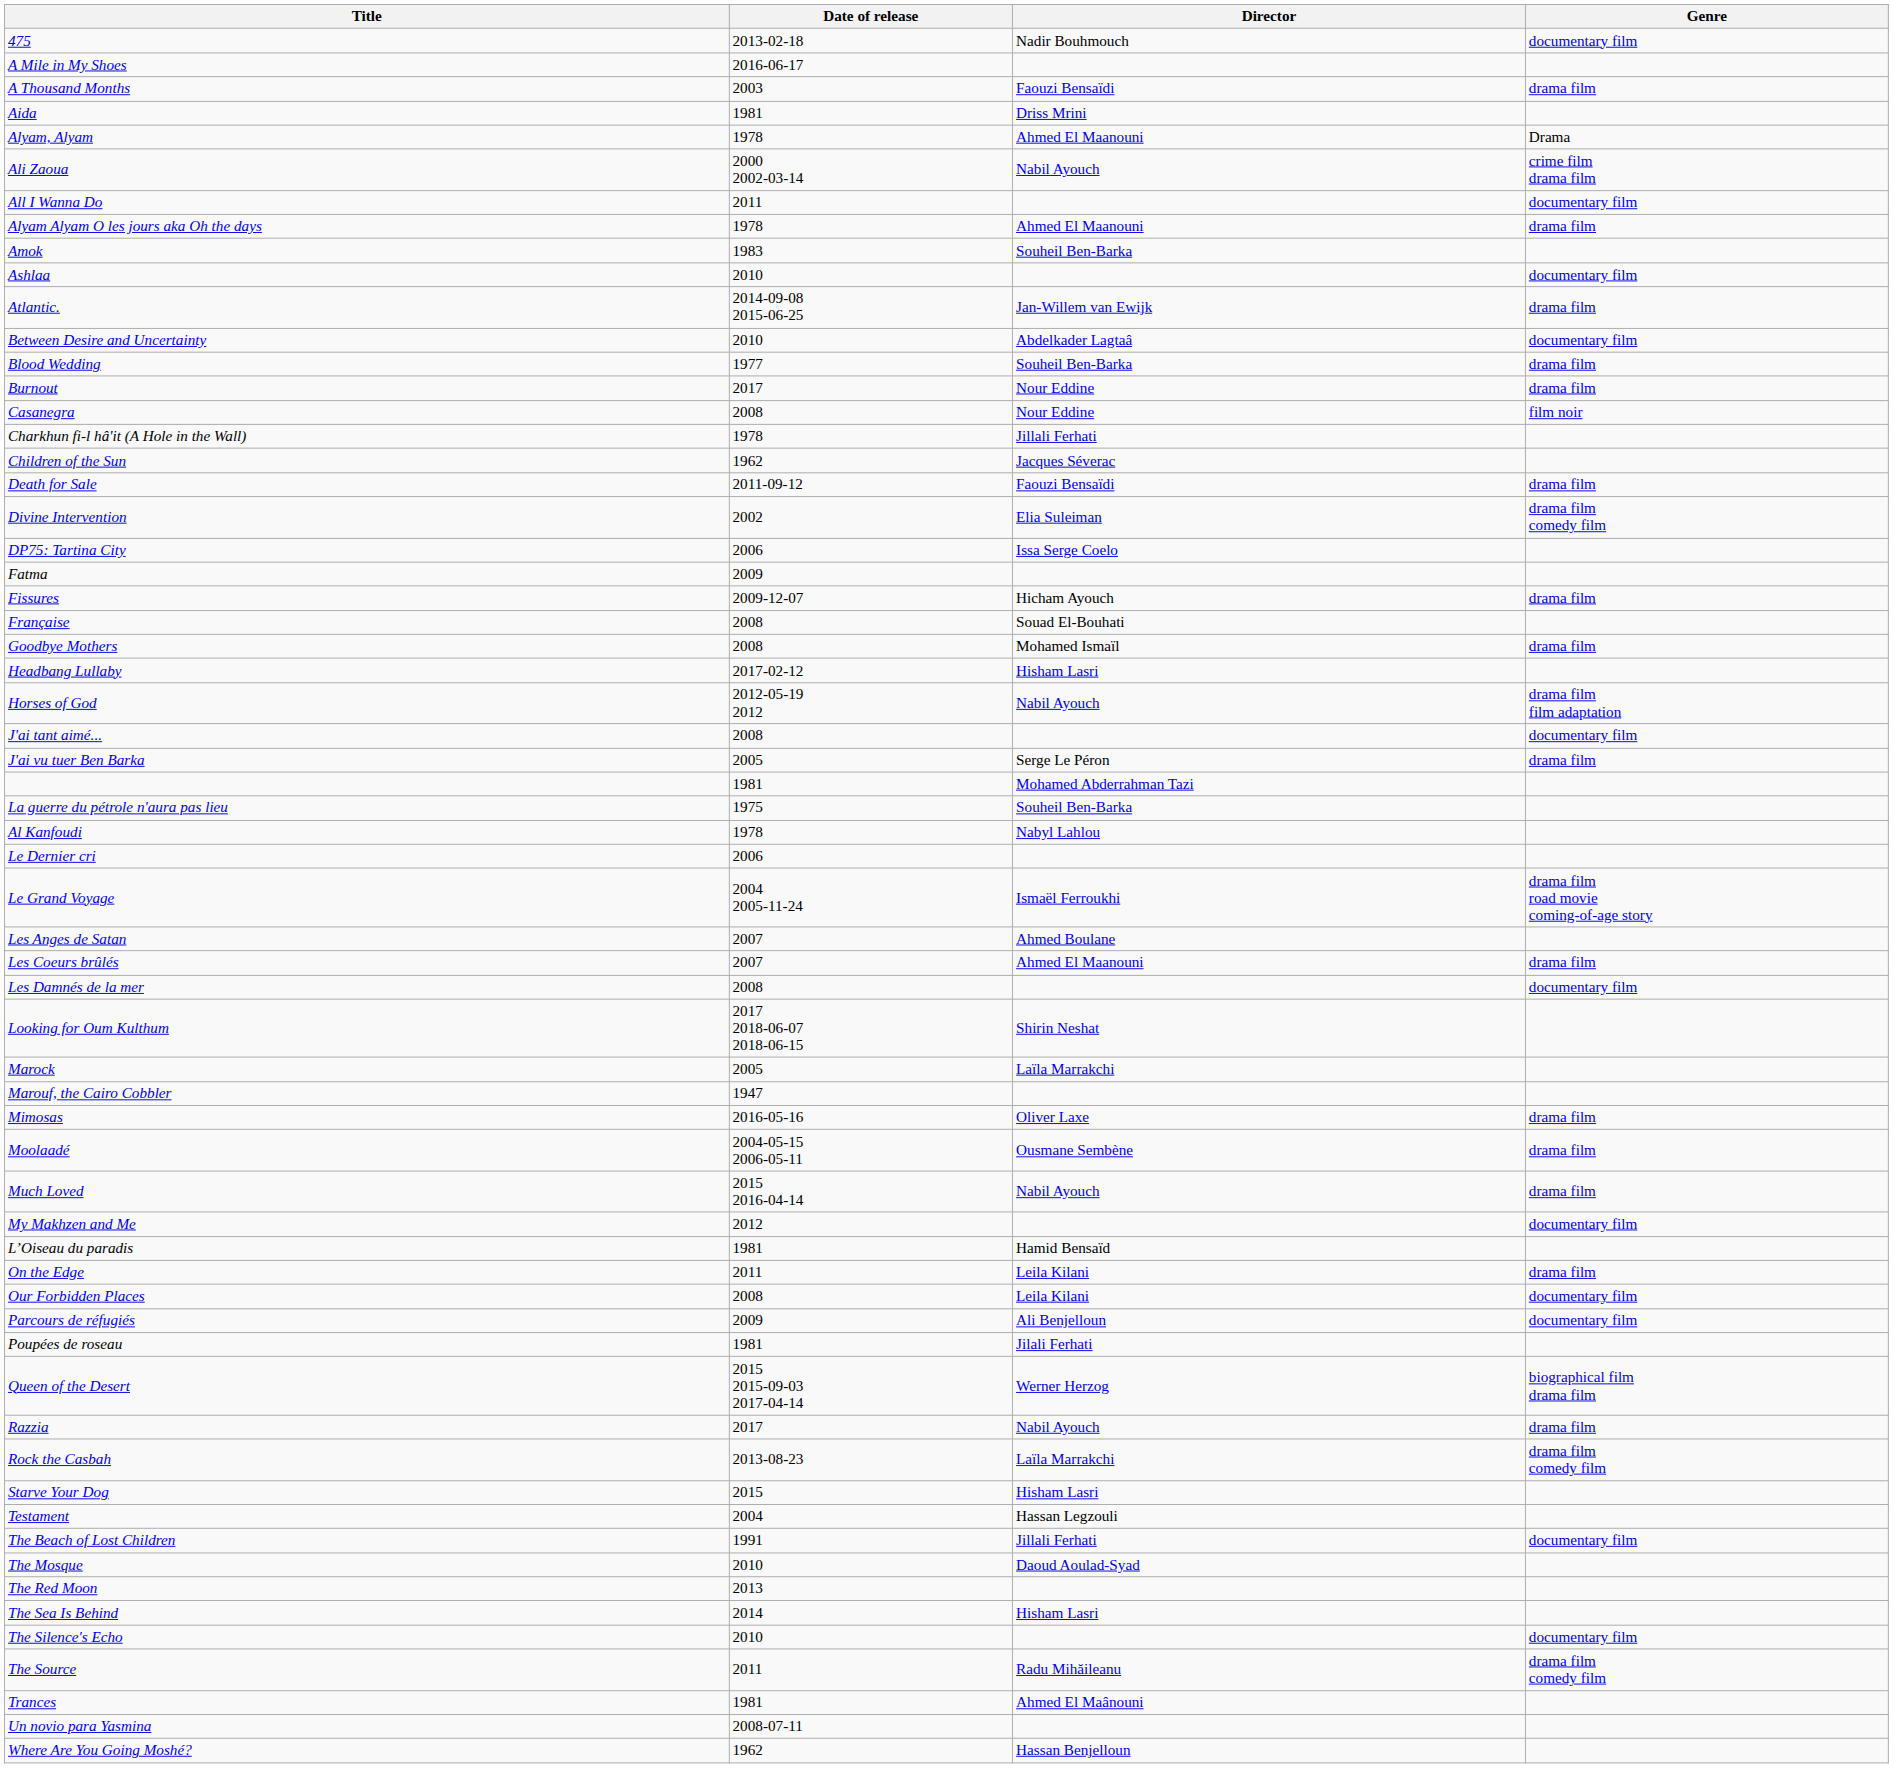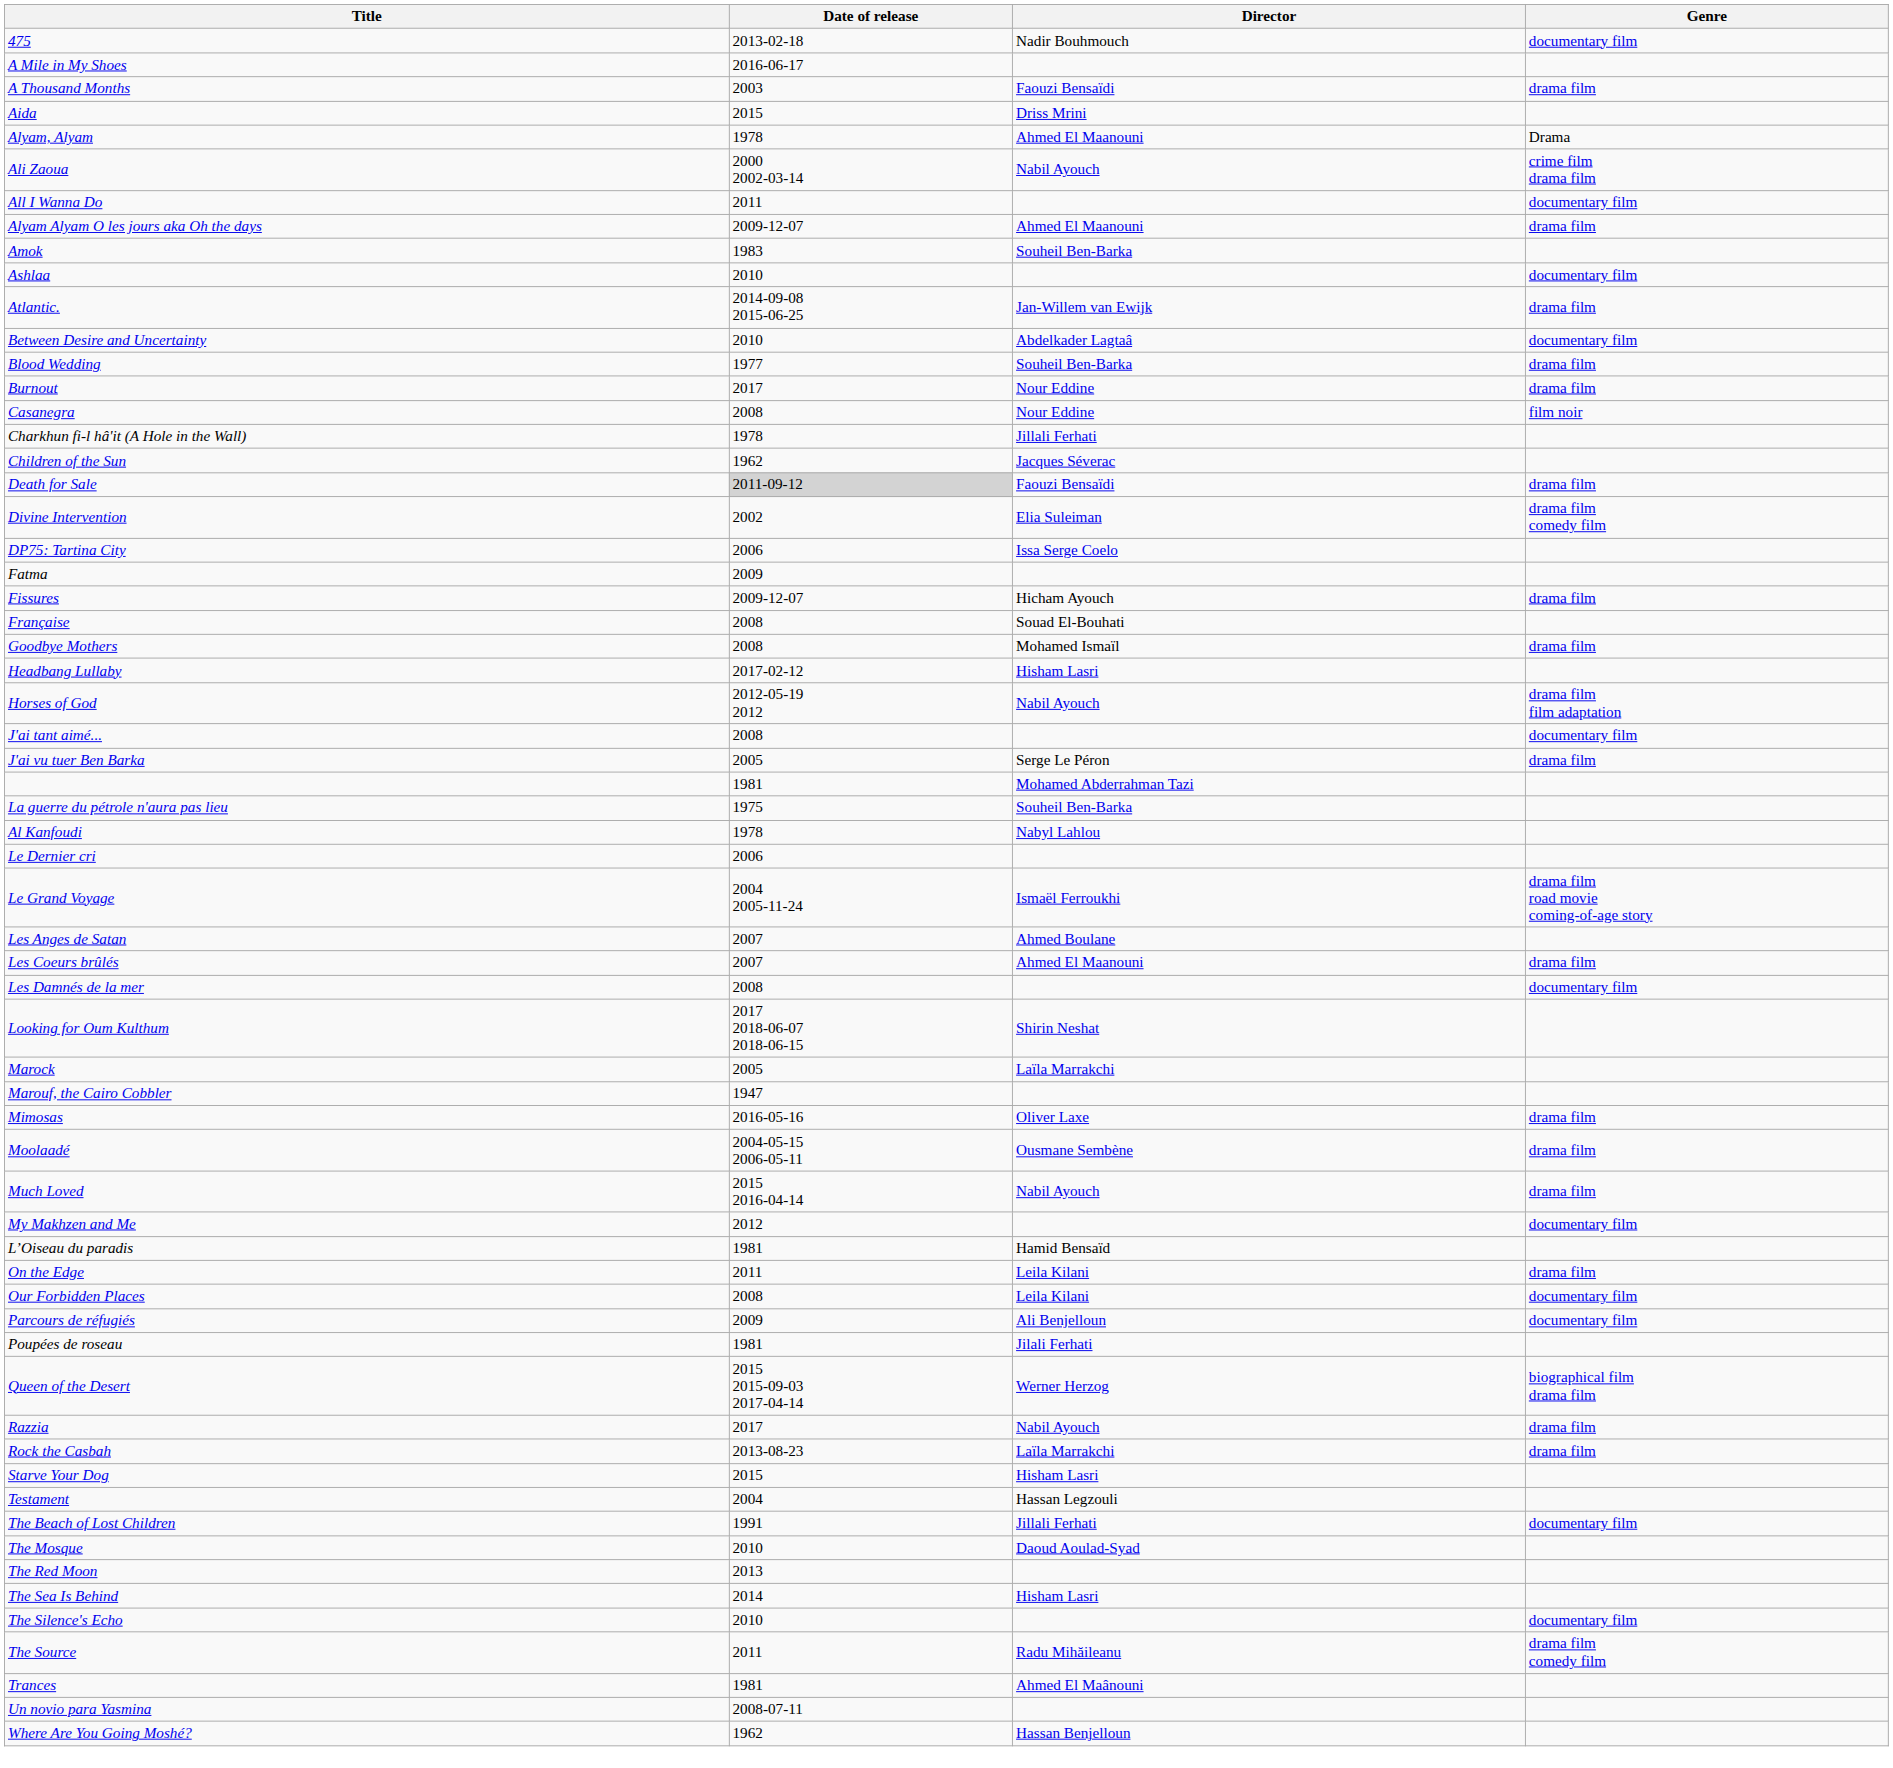 <table class='wikitable sortable' style="width:100%">
 <tr>
 <th>Title</th>
 <th>Date of release</th>
 <th>Director</th>
 <th>Genre</th>
 </tr>
 <tr>
 <td><a href='#'><em>475</em></a></td>
 <td>2013-02-18</td>
 <td>Nadir Bouhmouch</td>
 <td><a href='#'>documentary film</a></td>
 </tr>
 <tr>
 <td><a href='#'><em>A Mile in My Shoes</em></a></td>
 <td>2016-06-17</td>
 <td></td>
 <td></td>
 </tr>
 <tr>
 <td><em><a href='#'>A Thousand Months</a></em></td>
 <td>2003</td>
 <td><a href='#'>Faouzi Bensaïdi</a></td>
 <td><a href='#'>drama film</a></td>
 </tr>
 <tr>
 <td><a href='#'><em>Aida</em></a></td>
-<td>1981</td>
+<td>2015</td>
 <td><a href='#'>Driss Mrini</a></td>
 <td></td>
 </tr>
 <tr>
 <td><em><a href='#'>Alyam, Alyam</a></em></td>
 <td>1978</td>
 <td><a href='#'>Ahmed El Maanouni</a></td>
 <td>Drama</td>
 </tr>
 <tr>
 <td><em><a href='#'>Ali Zaoua</a></em></td>
 <td>2000<br>2002-03-14</td>
 <td><a href='#'>Nabil Ayouch</a></td>
 <td><a href='#'>crime film</a><br><a href='#'>drama film</a></td>
 </tr>
 <tr>
 <td><em><a href='#'>All I Wanna Do</a></em></td>
 <td>2011</td>
 <td></td>
 <td><a href='#'>documentary film</a></td>
 </tr>
 <tr>
 <td><em><a href='#'>Alyam Alyam O les jours aka Oh the days</a></em></td>
-<td>1978</td>
+<td>2009-12-07</td>
 <td><a href='#'>Ahmed El Maanouni</a></td>
 <td><a href='#'>drama film</a></td>
 </tr>
 <tr>
 <td><em><a href='#'>Amok</a></em></td>
 <td>1983</td>
 <td><a href='#'>Souheil Ben-Barka</a></td>
 <td></td>
 </tr>
 <tr>
 <td><em><a href='#'>Ashlaa</a></em></td>
 <td>2010</td>
 <td></td>
 <td><a href='#'>documentary film</a></td>
 </tr>
 <tr>
 <td><em><a href='#'>Atlantic.</a></em></td>
 <td>2014-09-08<br>2015-06-25</td>
 <td><a href='#'>Jan-Willem van Ewijk</a></td>
 <td><a href='#'>drama film</a></td>
 </tr>
 <tr>
 <td><em><a href='#'>Between Desire and Uncertainty</a></em></td>
 <td>2010</td>
 <td><a href='#'>Abdelkader Lagtaâ</a></td>
 <td><a href='#'>documentary film</a></td>
 </tr>
 <tr>
 <td><em><a href='#'>Blood Wedding</a></em></td>
 <td>1977</td>
 <td><a href='#'>Souheil Ben-Barka</a></td>
 <td><a href='#'>drama film</a></td>
 </tr>
 <tr>
 <td><em><a href='#'>Burnout</a></em></td>
 <td>2017</td>
 <td><a href='#'>Nour Eddine</a></td>
 <td><a href='#'>drama film</a></td>
 </tr>
 <tr>
 <td><a href='#'><em>Casanegra</em></a></td>
 <td>2008</td>
 <td><a href='#'>Nour Eddine</a></td>
 <td><a href='#'>film noir</a></td>
 </tr>
 <tr>
 <td><em>Charkhun fi-l hâ'it (A Hole in the Wall)</em></td>
 <td>1978</td>
 <td><a href='#'>Jillali Ferhati</a></td>
 <td></td>
 </tr>
 <tr>
 <td><a href='#'><em>Children of the Sun</em></a></td>
 <td>1962</td>
 <td><a href='#'>Jacques Séverac</a></td>
 <td></td>
 </tr>
 <tr>
 <td><em><a href='#'>Death for Sale</a></em></td>
-<td>2011-09-12</td>
+<td style="background: lightgrey;">2011-09-12</td>
 <td><a href='#'>Faouzi Bensaïdi</a></td>
 <td><a href='#'>drama film</a></td>
 </tr>
 <tr>
 <td><a href='#'><em>Divine Intervention</em></a></td>
 <td>2002</td>
 <td><a href='#'>Elia Suleiman</a></td>
 <td><a href='#'>drama film</a><br><a href='#'>comedy film</a></td>
 </tr>
 <tr>
 <td><em><a href='#'>DP75: Tartina City</a></em></td>
 <td>2006</td>
 <td><a href='#'>Issa Serge Coelo</a></td>
 <td></td>
 </tr>
 <tr>
 <td><em>Fatma</em></td>
 <td>2009</td>
 <td></td>
 <td></td>
 </tr>
 <tr>
 <td><a href='#'><em>Fissures</em></a></td>
 <td>2009-12-07</td>
 <td>Hicham Ayouch</td>
 <td><a href='#'>drama film</a></td>
 </tr>
 <tr>
 <td><a href='#'><em>Française</em></a></td>
 <td>2008</td>
 <td>Souad El-Bouhati</td>
 <td></td>
 </tr>
 <tr>
 <td><em><a href='#'>Goodbye Mothers</a></em></td>
 <td>2008</td>
 <td>Mohamed Ismaïl</td>
 <td><a href='#'>drama film</a></td>
 </tr>
 <tr>
 <td><em><a href='#'>Headbang Lullaby</a></em></td>
 <td>2017-02-12</td>
 <td><a href='#'>Hisham Lasri</a></td>
 <td></td>
 </tr>
 <tr>
 <td><em><a href='#'>Horses of God</a></em></td>
 <td>2012-05-19<br>2012</td>
 <td><a href='#'>Nabil Ayouch</a></td>
 <td><a href='#'>drama film</a><br><a href='#'>film adaptation</a></td>
 </tr>
 <tr>
 <td><em><a href='#'>J'ai tant aimé...</a></em></td>
 <td>2008</td>
 <td></td>
 <td><a href='#'>documentary film</a></td>
 </tr>
 <tr>
 <td><a href='#'><em>J'ai vu tuer Ben Barka</em></a></td>
 <td>2005</td>
 <td>Serge Le Péron</td>
 <td><a href='#'>drama film</a></td>
 </tr>
 <tr>
 <td><em></em></td>
 <td>1981</td>
 <td><a href='#'>Mohamed Abderrahman Tazi</a></td>
 <td></td>
 </tr>
 <tr>
 <td><em><a href='#'>La guerre du pétrole n'aura pas lieu</a></em></td>
 <td>1975</td>
 <td><a href='#'>Souheil Ben-Barka</a></td>
 <td></td>
 </tr>
 <tr>
 <td><em><a href='#'>Al Kanfoudi</a></em></td>
 <td>1978</td>
 <td><a href='#'>Nabyl Lahlou</a></td>
 <td></td>
 </tr>
 <tr>
 <td><em><a href='#'>Le Dernier cri</a></em></td>
 <td>2006</td>
 <td></td>
 <td></td>
 </tr>
 <tr>
 <td><em><a href='#'>Le Grand Voyage</a></em></td>
 <td>2004<br>2005-11-24</td>
 <td><a href='#'>Ismaël Ferroukhi</a></td>
 <td><a href='#'>drama film</a><br><a href='#'>road movie</a><br><a href='#'>coming-of-age story</a></td>
 </tr>
 <tr>
 <td><em><a href='#'>Les Anges de Satan</a></em></td>
 <td>2007</td>
 <td><a href='#'>Ahmed Boulane</a></td>
 <td></td>
 </tr>
 <tr>
 <td><em><a href='#'>Les Coeurs brûlés</a></em></td>
 <td>2007</td>
 <td><a href='#'>Ahmed El Maanouni</a></td>
 <td><a href='#'>drama film</a></td>
 </tr>
 <tr>
 <td><em><a href='#'>Les Damnés de la mer</a></em></td>
 <td>2008</td>
 <td></td>
 <td><a href='#'>documentary film</a></td>
 </tr>
 <tr>
 <td><em><a href='#'>Looking for Oum Kulthum</a></em></td>
 <td>2017<br>2018-06-07<br>2018-06-15</td>
 <td><a href='#'>Shirin Neshat</a></td>
 <td></td>
 </tr>
 <tr>
 <td><em><a href='#'>Marock</a></em></td>
 <td>2005</td>
 <td><a href='#'>Laïla Marrakchi</a></td>
 <td></td>
 </tr>
 <tr>
 <td><em><a href='#'>Marouf, the Cairo Cobbler</a></em></td>
 <td>1947</td>
 <td></td>
 <td></td>
 </tr>
 <tr>
 <td><a href='#'><em>Mimosas</em></a></td>
 <td>2016-05-16</td>
 <td><a href='#'>Oliver Laxe</a></td>
 <td><a href='#'>drama film</a></td>
 </tr>
 <tr>
 <td><em><a href='#'>Moolaadé</a></em></td>
 <td>2004-05-15<br>2006-05-11</td>
 <td><a href='#'>Ousmane Sembène</a></td>
 <td><a href='#'>drama film</a></td>
 </tr>
 <tr>
 <td><em><a href='#'>Much Loved</a></em></td>
 <td>2015<br>2016-04-14</td>
 <td><a href='#'>Nabil Ayouch</a></td>
 <td><a href='#'>drama film</a></td>
 </tr>
 <tr>
 <td><em><a href='#'>My Makhzen and Me</a></em></td>
 <td>2012</td>
 <td></td>
 <td><a href='#'>documentary film</a></td>
 </tr>
 <tr>
 <td><em>L’Oiseau du paradis</em></td>
 <td>1981</td>
 <td>Hamid Bensaïd</td>
 <td></td>
 </tr>
 <tr>
 <td><a href='#'><em>On the Edge</em></a></td>
 <td>2011</td>
 <td><a href='#'>Leila Kilani</a></td>
 <td><a href='#'>drama film</a></td>
 </tr>
 <tr>
 <td><em><a href='#'>Our Forbidden Places</a></em></td>
 <td>2008</td>
 <td><a href='#'>Leila Kilani</a></td>
 <td><a href='#'>documentary film</a></td>
 </tr>
 <tr>
 <td><em><a href='#'>Parcours de réfugiés</a></em></td>
 <td>2009</td>
 <td><a href='#'>Ali Benjelloun</a></td>
 <td><a href='#'>documentary film</a></td>
 </tr>
 <tr>
 <td><em>Poupées de roseau</em></td>
 <td>1981</td>
 <td><a href='#'>Jilali Ferhati</a></td>
 <td></td>
 </tr>
 <tr>
 <td><a href='#'><em>Queen of the Desert</em></a></td>
 <td>2015<br>2015-09-03<br>2017-04-14</td>
 <td><a href='#'>Werner Herzog</a></td>
 <td><a href='#'>biographical film</a><br><a href='#'>drama film</a></td>
 </tr>
 <tr>
 <td><a href='#'><em>Razzia</em></a></td>
 <td>2017</td>
 <td><a href='#'>Nabil Ayouch</a></td>
 <td><a href='#'>drama film</a></td>
 </tr>
 <tr>
 <td><a href='#'><em>Rock the Casbah</em></a></td>
 <td>2013-08-23</td>
 <td><a href='#'>Laïla Marrakchi</a></td>
-<td><a href='#'>drama film</a><br><a href='#'>comedy film</a></td>
+<td><a href='#'>drama film</a></td>
 </tr>
 <tr>
 <td><em><a href='#'>Starve Your Dog</a></em></td>
 <td>2015</td>
 <td><a href='#'>Hisham Lasri</a></td>
 <td></td>
 </tr>
 <tr>
 <td><a href='#'><em>Testament</em></a></td>
 <td>2004</td>
 <td>Hassan Legzouli</td>
 <td></td>
 </tr>
 <tr>
 <td><em><a href='#'>The Beach of Lost Children</a></em></td>
 <td>1991</td>
 <td><a href='#'>Jillali Ferhati</a></td>
 <td><a href='#'>documentary film</a></td>
 </tr>
 <tr>
 <td><a href='#'><em>The Mosque</em></a></td>
 <td>2010</td>
 <td><a href='#'>Daoud Aoulad-Syad</a></td>
 <td></td>
 </tr>
 <tr>
 <td><a href='#'><em>The Red Moon</em></a></td>
 <td>2013</td>
 <td></td>
 <td></td>
 </tr>
 <tr>
 <td><em><a href='#'>The Sea Is Behind</a></em></td>
 <td>2014</td>
 <td><a href='#'>Hisham Lasri</a></td>
 <td></td>
 </tr>
 <tr>
 <td><em><a href='#'>The Silence's Echo</a></em></td>
 <td>2010</td>
 <td></td>
 <td><a href='#'>documentary film</a></td>
 </tr>
 <tr>
 <td><a href='#'><em>The Source</em></a></td>
 <td>2011</td>
 <td><a href='#'>Radu Mihăileanu</a></td>
 <td><a href='#'>drama film</a><br><a href='#'>comedy film</a></td>
 </tr>
 <tr>
 <td><em><a href='#'>Trances</a></em></td>
 <td>1981</td>
 <td><a href='#'>Ahmed El Maânouni</a></td>
 <td></td>
 </tr>
 <tr>
 <td><em><a href='#'>Un novio para Yasmina</a></em></td>
 <td>2008-07-11</td>
 <td></td>
 <td></td>
 </tr>
 <tr>
 <td><em><a href='#'>Where Are You Going Moshé?</a></em></td>
 <td>1962</td>
 <td><a href='#'>Hassan Benjelloun</a></td>
 <td></td>
 </tr>
 </table>
